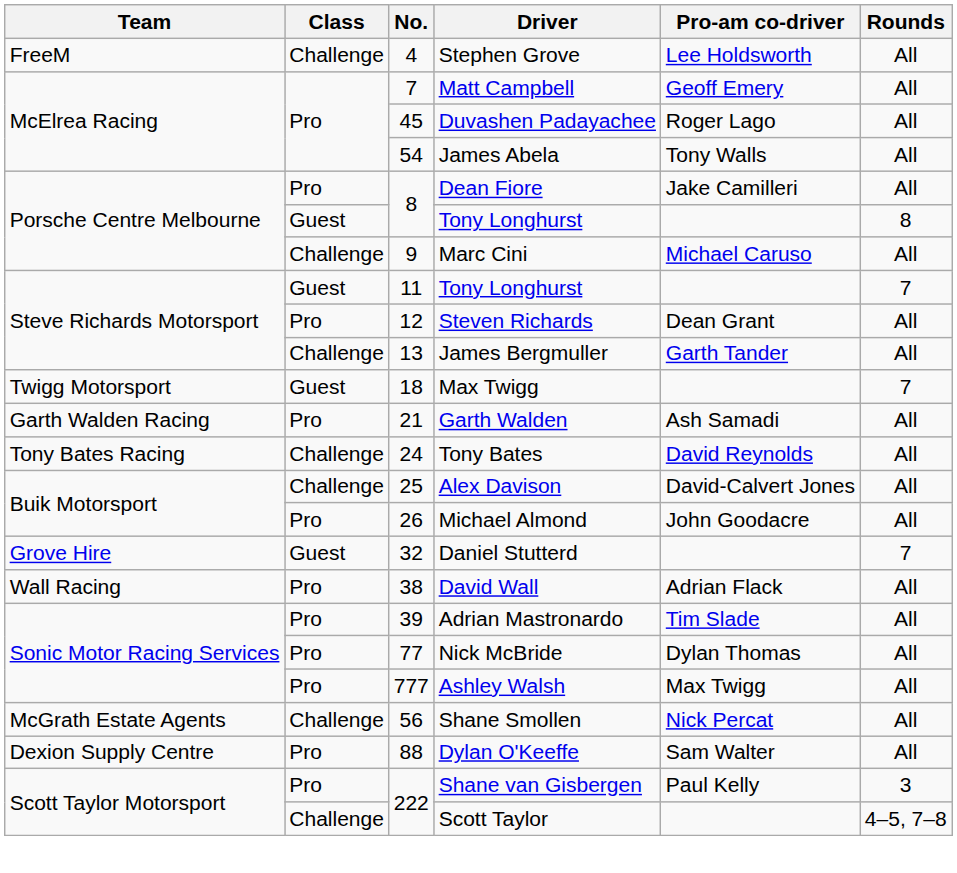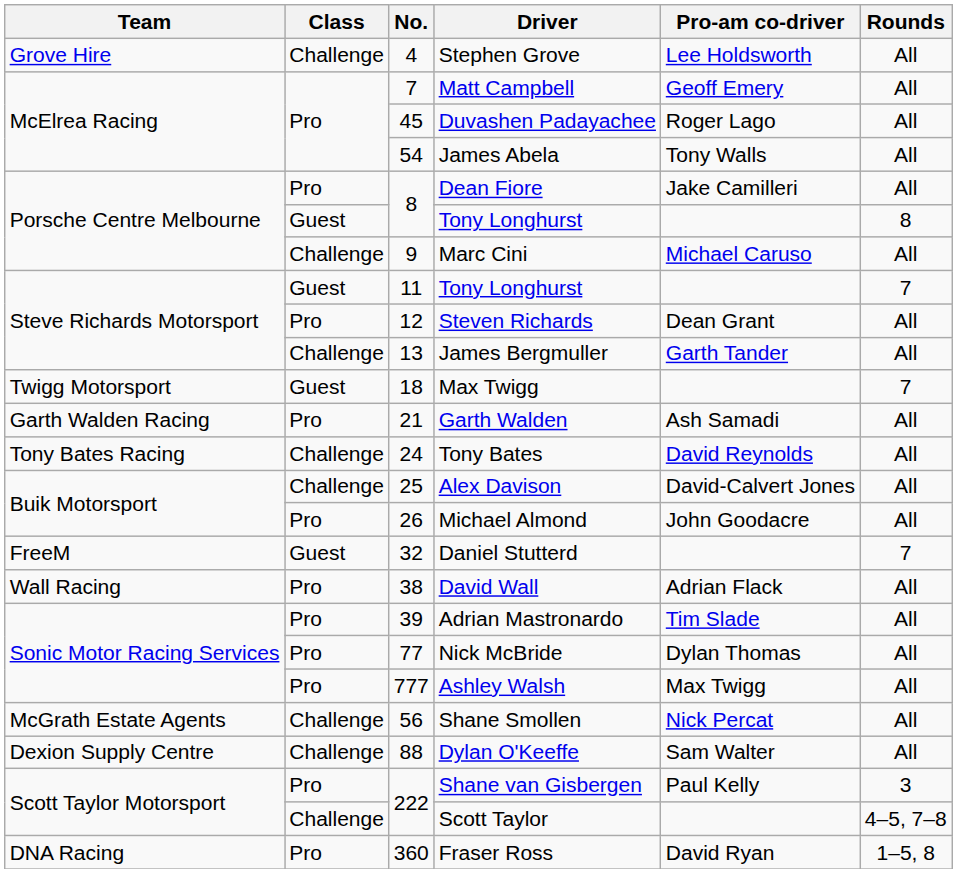 <table class="wikitable" style="font-size: 90%">
 <tr>
 <th>Team</th>
 <th>Class</th>
 <th>No.</th>
 <th>Driver</th>
 <th>Pro-am co-driver</th>
 <th>Rounds</th>
 </tr>
 <tr>
-<td>FreeM</td>
+<td><a href='#'>Grove Hire</a></td>
 <td>Challenge</td>
 <td align="center">4</td>
 <td> Stephen Grove</td>
 <td> <a href='#'>Lee Holdsworth</a></td>
 <td align="center">All</td>
 </tr>
 <tr>
 <td rowspan=3>McElrea Racing</td>
 <td rowspan="3">Pro</td>
 <td align="center">7</td>
 <td> <a href='#'>Matt Campbell</a></td>
 <td> <a href='#'>Geoff Emery</a></td>
 <td align="center">All</td>
 </tr>
 <tr>
 <td align="center">45</td>
 <td> <a href='#'>Duvashen Padayachee</a></td>
 <td> Roger Lago</td>
 <td align="center">All</td>
 </tr>
 <tr>
 <td align="center">54</td>
 <td> James Abela</td>
 <td> Tony Walls</td>
 <td align="center">All</td>
 </tr>
 <tr>
 <td rowspan="3">Porsche Centre Melbourne</td>
 <td>Pro</td>
 <td align="center" rowspan=2>8</td>
 <td> <a href='#'>Dean Fiore</a></td>
 <td> Jake Camilleri</td>
 <td align="center">All</td>
 </tr>
 <tr>
 <td>Guest</td>
 <td> <a href='#'>Tony Longhurst</a></td>
 <td></td>
 <td align="center">8</td>
 </tr>
 <tr>
 <td>Challenge</td>
 <td align="center">9</td>
 <td> Marc Cini</td>
 <td> <a href='#'>Michael Caruso</a></td>
 <td align="center">All</td>
 </tr>
 <tr>
 <td rowspan="3">Steve Richards Motorsport</td>
 <td>Guest</td>
 <td align="center">11</td>
 <td> <a href='#'>Tony Longhurst</a></td>
 <td></td>
 <td align="center">7</td>
 </tr>
 <tr>
 <td>Pro</td>
 <td align="center">12</td>
 <td> <a href='#'>Steven Richards</a></td>
 <td> Dean Grant</td>
 <td align="center">All</td>
 </tr>
 <tr>
 <td>Challenge</td>
 <td align="center">13</td>
 <td> James Bergmuller</td>
 <td> <a href='#'>Garth Tander</a></td>
 <td align="center">All</td>
 </tr>
 <tr>
 <td>Twigg Motorsport</td>
 <td>Guest</td>
 <td align="center">18</td>
 <td> Max Twigg</td>
 <td></td>
 <td align="center">7</td>
 </tr>
 <tr>
 <td>Garth Walden Racing</td>
 <td>Pro</td>
 <td align="center">21</td>
 <td> <a href='#'>Garth Walden</a></td>
 <td> Ash Samadi</td>
 <td align="center">All</td>
 </tr>
 <tr>
 <td>Tony Bates Racing</td>
 <td>Challenge</td>
 <td align="center">24</td>
 <td> Tony Bates</td>
 <td> <a href='#'>David Reynolds</a></td>
 <td align="center">All</td>
 </tr>
 <tr>
 <td rowspan="2">Buik Motorsport</td>
 <td>Challenge</td>
 <td align="center">25</td>
 <td> <a href='#'>Alex Davison</a></td>
 <td> David-Calvert Jones</td>
 <td align="center">All</td>
 </tr>
 <tr>
 <td>Pro</td>
 <td align="center">26</td>
 <td> Michael Almond</td>
 <td> John Goodacre</td>
 <td align="center">All</td>
 </tr>
 <tr>
-<td><a href='#'>Grove Hire</a></td>
+<td>FreeM</td>
 <td>Guest</td>
 <td align="center">32</td>
 <td> Daniel Stutterd</td>
 <td></td>
 <td align="center">7</td>
 </tr>
 <tr>
 <td>Wall Racing</td>
 <td>Pro</td>
 <td align="center">38</td>
 <td> <a href='#'>David Wall</a></td>
 <td> Adrian Flack</td>
 <td align="center">All</td>
 </tr>
 <tr>
 <td rowspan=3><a href='#'>Sonic Motor Racing Services</a></td>
 <td>Pro</td>
 <td align="center">39</td>
 <td> Adrian Mastronardo</td>
 <td> <a href='#'>Tim Slade</a></td>
 <td align="center">All</td>
 </tr>
 <tr>
 <td>Pro</td>
 <td align="center">77</td>
 <td> Nick McBride</td>
 <td> Dylan Thomas</td>
 <td align="center">All</td>
 </tr>
 <tr>
 <td>Pro</td>
 <td align="center">777</td>
 <td> <a href='#'>Ashley Walsh</a></td>
 <td> Max Twigg</td>
 <td align="center">All</td>
 </tr>
 <tr>
 <td>McGrath Estate Agents</td>
 <td>Challenge</td>
 <td align="center">56</td>
 <td> Shane Smollen</td>
 <td> <a href='#'>Nick Percat</a></td>
 <td align="center">All</td>
 </tr>
 <tr>
 <td>Dexion Supply Centre</td>
-<td>Pro</td>
+<td>Challenge</td>
 <td align="center">88</td>
 <td> <a href='#'>Dylan O'Keeffe</a></td>
 <td> Sam Walter</td>
 <td align="center">All</td>
 </tr>
 <tr>
 <td rowspan="2">Scott Taylor Motorsport</td>
 <td>Pro</td>
 <td align="center" rowspan=2>222</td>
 <td> <a href='#'>Shane van Gisbergen</a></td>
 <td> Paul Kelly</td>
 <td align="center">3</td>
 </tr>
 <tr>
 <td>Challenge</td>
 <td> Scott Taylor</td>
 <td></td>
 <td align="center">4–5, 7–8</td>
 </tr>
+<tr>
+<td>DNA Racing</td>
+<td>Pro</td>
+<td align="center">360</td>
+<td> Fraser Ross</td>
+<td> David Ryan</td>
+<td align="center">1–5, 8</td>
+</tr>
 </table>
